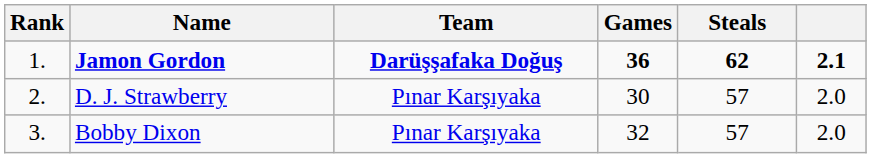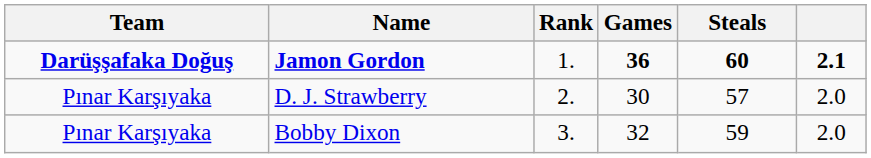 <table | class="wikitable sortable" style="text-align: center;">
 <tr>
+<th width=175>Team</th>
+<th width=175>Name</th>
 <th>Rank</th>
-<th width=175>Name</th>
-<th width=175>Team</th>
 <th>Games</th>
 <th width=75>Steals</th>
 <th width=40></th>
 </tr>
 <tr>
+<td><strong><a href='#'>Darüşşafaka Doğuş</a></strong></td>
+<td align="left"> <strong><a href='#'>Jamon Gordon</a></strong></td>
 <td>1.</td>
-<td align="left"> <strong><a href='#'>Jamon Gordon</a></strong></td>
-<td><strong><a href='#'>Darüşşafaka Doğuş</a></strong></td>
 <td><strong>36</strong></td>
-<td><strong>62</strong></td>
+<td><strong>60</strong></td>
 <td><strong>2.1</strong></td>
 </tr>
 <tr>
+<td><a href='#'>Pınar Karşıyaka</a></td>
+<td align="left"> <a href='#'>D. J. Strawberry</a></td>
 <td>2.</td>
-<td align="left"> <a href='#'>D. J. Strawberry</a></td>
-<td><a href='#'>Pınar Karşıyaka</a></td>
 <td>30</td>
 <td>57</td>
 <td>2.0</td>
 </tr>
 <tr>
+<td><a href='#'>Pınar Karşıyaka</a></td>
+<td align="left"> <a href='#'>Bobby Dixon</a></td>
 <td>3.</td>
-<td align="left"> <a href='#'>Bobby Dixon</a></td>
-<td><a href='#'>Pınar Karşıyaka</a></td>
 <td>32</td>
-<td>57</td>
+<td>59</td>
 <td>2.0</td>
 </tr>
 </table>
